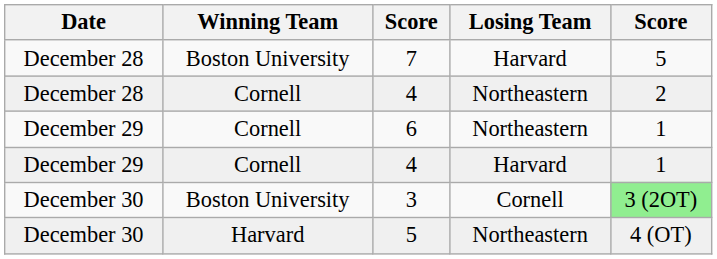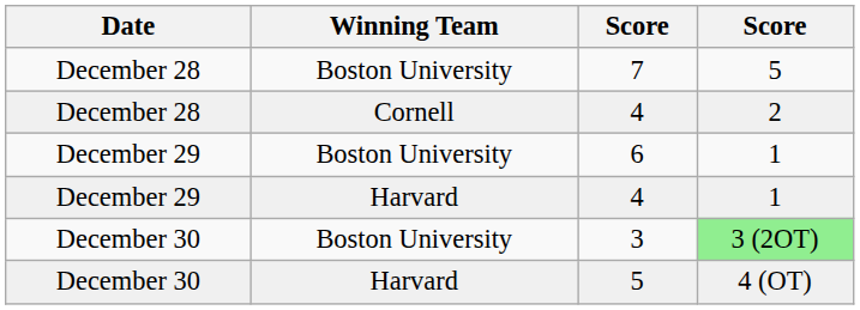 <table class="wikitable sortable" style="text-align:center" cellpadding=2 cellspacing=2 width =40%>
 <tr>
 <th>Date</th>
 <th>Winning Team</th>
 <th>Score</th>
-<th>Losing Team</th>
 <th>Score</th>
 </tr>
 <tr>
 <td>December 28</td>
 <td>Boston University</td>
 <td>7</td>
-<td>Harvard</td>
 <td>5</td>
 </tr>
 <tr bgcolor=f0f0f0>
 <td>December 28</td>
 <td>Cornell</td>
 <td>4</td>
-<td>Northeastern</td>
 <td>2</td>
 </tr>
 <tr>
 <td>December 29</td>
-<td>Cornell</td>
+<td>Boston University</td>
 <td>6</td>
-<td>Northeastern</td>
 <td>1</td>
 </tr>
 <tr bgcolor=f0f0f0>
 <td>December 29</td>
-<td>Cornell</td>
+<td>Harvard</td>
 <td>4</td>
-<td>Harvard</td>
 <td>1</td>
 </tr>
 <tr>
 <td>December 30</td>
 <td>Boston University</td>
 <td>3</td>
-<td>Cornell</td>
 <td style="background: lightgreen;">3 (2OT)</td>
 </tr>
 <tr bgcolor=f0f0f0>
 <td>December 30</td>
 <td>Harvard</td>
 <td>5</td>
-<td>Northeastern</td>
 <td>4 (OT)</td>
 </tr>
 </table>
